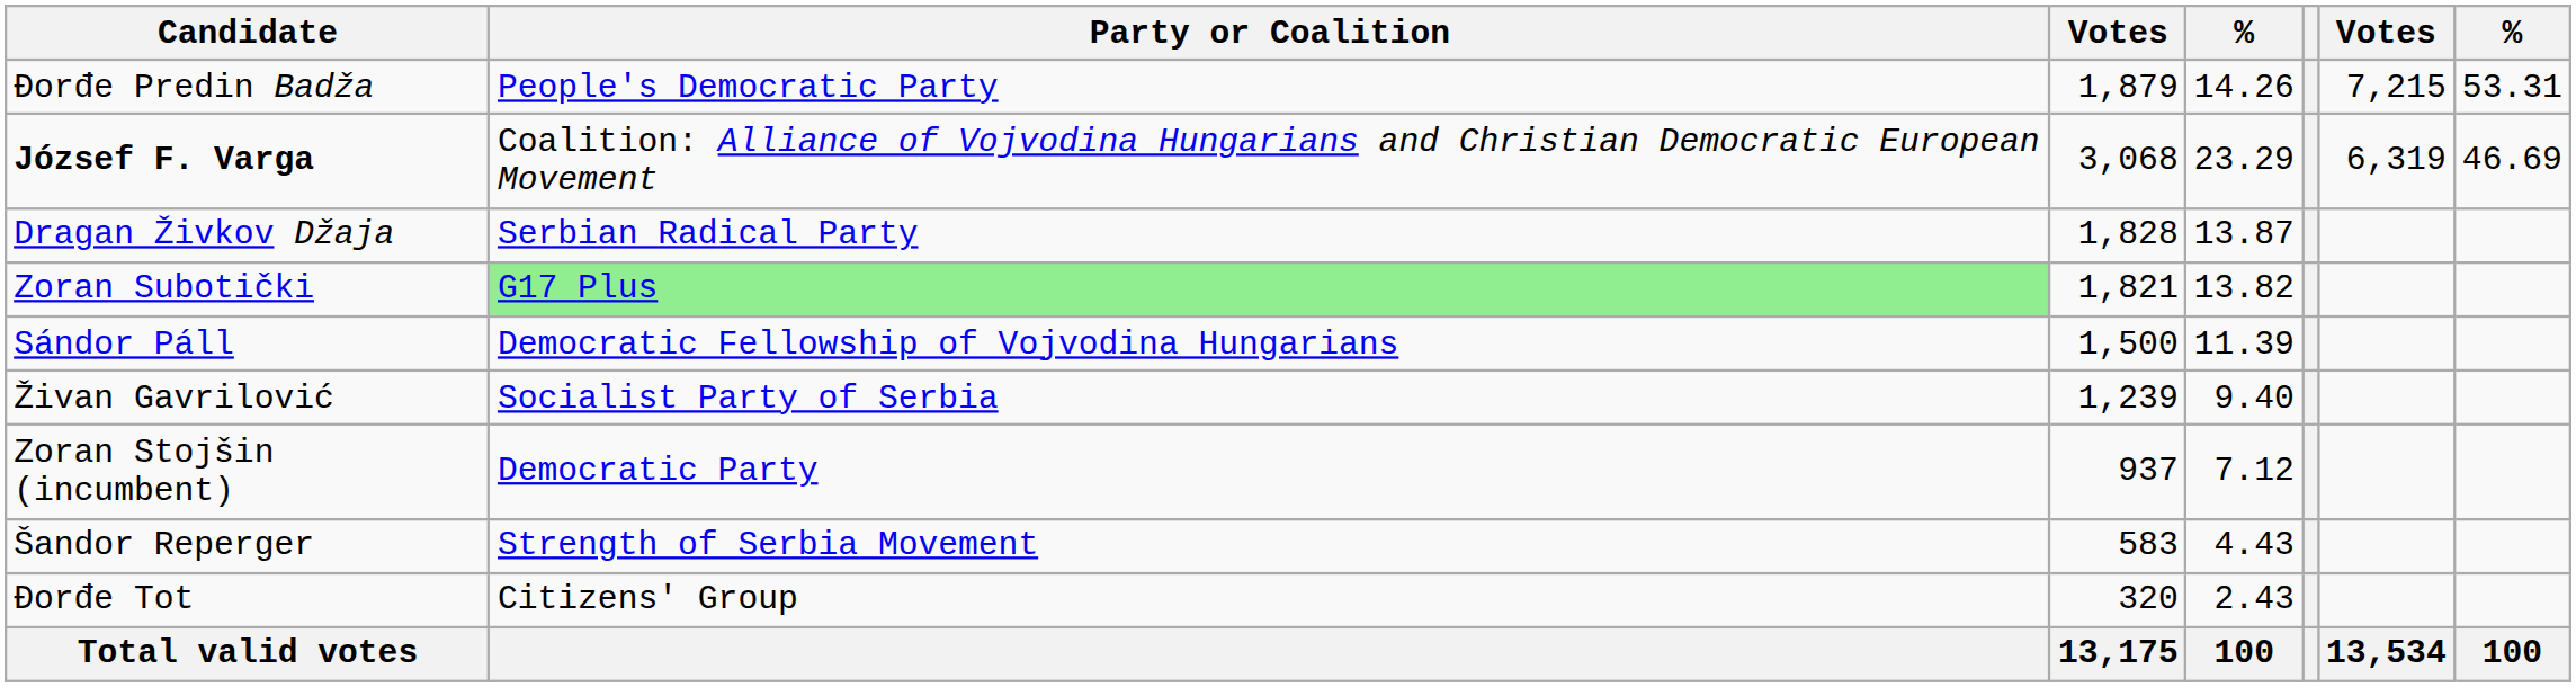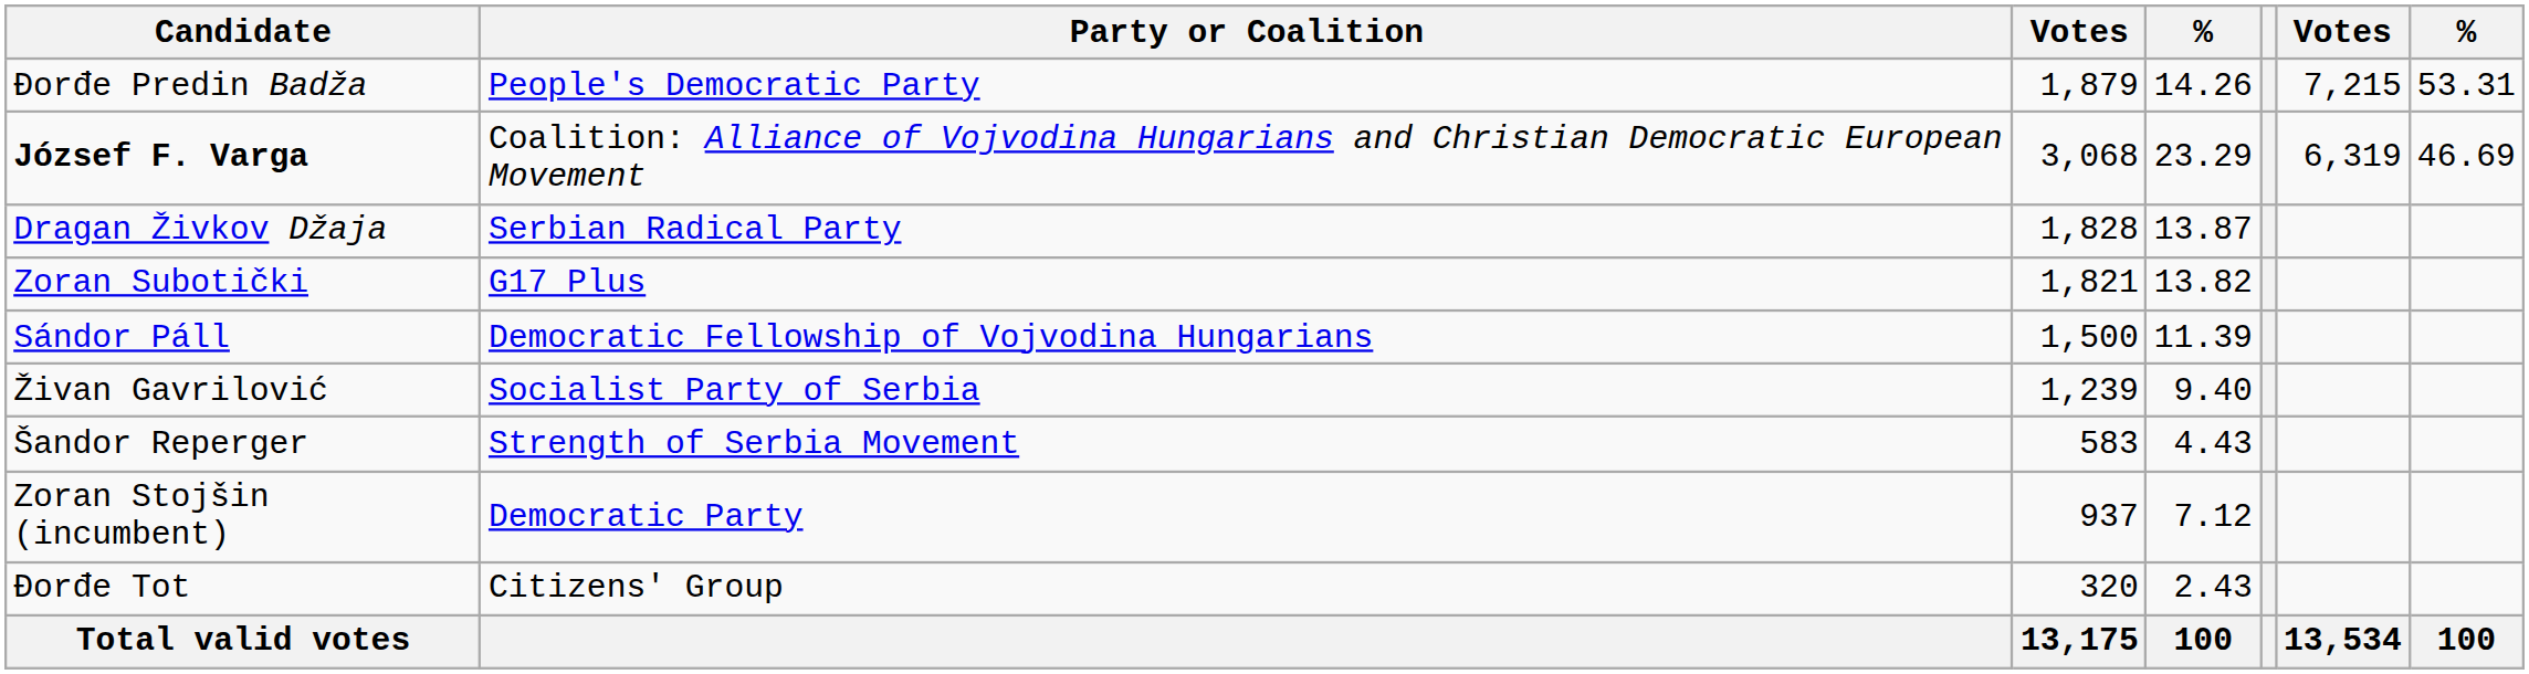 <table style="width:1000px;" class="wikitable">
 <tr>
 <th>Candidate</th>
 <th>Party or Coalition</th>
 <th>Votes</th>
 <th>%</th>
 <th></th>
 <th>Votes</th>
 <th>%</th>
 </tr>
 <tr>
 <td align="left">Đorđe Predin <em>Badža</em></td>
 <td align="left"><a href='#'>People's Democratic Party</a></td>
 <td align="right">1,879</td>
 <td align="right">14.26</td>
 <th align="left"></th>
 <td align="right">7,215</td>
 <td align="right">53.31</td>
 </tr>
 <tr>
 <td align="left"><strong>József F. Varga</strong></td>
 <td align="left">Coalition: <em><a href='#'>Alliance of Vojvodina Hungarians</a> and Christian Democratic European Movement</em></td>
 <td align="right">3,068</td>
 <td align="right">23.29</td>
 <th align="left"></th>
 <td align="right">6,319</td>
 <td align="right">46.69</td>
 </tr>
 <tr>
 <td align="left"><a href='#'>Dragan Živkov</a> <em>Džaja</em></td>
 <td align="left"><a href='#'>Serbian Radical Party</a></td>
 <td align="right">1,828</td>
 <td align="right">13.87</td>
 <th align="left"></th>
 <td align="right"></td>
 <td align="right"></td>
 </tr>
 <tr>
 <td align="left"><a href='#'>Zoran Subotički</a></td>
-<td align="left" style="background: lightgreen;"><a href='#'>G17 Plus</a></td>
+<td align="left"><a href='#'>G17 Plus</a></td>
 <td align="right">1,821</td>
 <td align="right">13.82</td>
 <th align="left"></th>
 <td align="right"></td>
 <td align="right"></td>
 </tr>
 <tr>
 <td align="left"><a href='#'>Sándor Páll</a></td>
 <td align="left"><a href='#'>Democratic Fellowship of Vojvodina Hungarians</a></td>
 <td align="right">1,500</td>
 <td align="right">11.39</td>
 <th align="left"></th>
 <td align="right"></td>
 <td align="right"></td>
 </tr>
 <tr>
 <td align="left">Živan Gavrilović</td>
 <td align="left"><a href='#'>Socialist Party of Serbia</a></td>
 <td align="right">1,239</td>
 <td align="right">9.40</td>
 <th align="left"></th>
 <td align="right"></td>
 <td align="right"></td>
 </tr>
 <tr>
-<td align="left">Zoran Stojšin (incumbent)</td>
-<td align="left"><a href='#'>Democratic Party</a></td>
-<td align="right">937</td>
-<td align="right">7.12</td>
+<td align="left">Šandor Reperger</td>
+<td align="left"><a href='#'>Strength of Serbia Movement</a></td>
+<td align="right">583</td>
+<td align="right">4.43</td>
 <th align="left"></th>
 <td align="right"></td>
 <td align="right"></td>
 </tr>
 <tr>
-<td align="left">Šandor Reperger</td>
-<td align="left"><a href='#'>Strength of Serbia Movement</a></td>
-<td align="right">583</td>
-<td align="right">4.43</td>
+<td align="left">Zoran Stojšin (incumbent)</td>
+<td align="left"><a href='#'>Democratic Party</a></td>
+<td align="right">937</td>
+<td align="right">7.12</td>
 <th align="left"></th>
 <td align="right"></td>
 <td align="right"></td>
 </tr>
 <tr>
 <td align="left">Đorđe Tot</td>
 <td align="left">Citizens' Group</td>
 <td align="right">320</td>
 <td align="right">2.43</td>
 <th align="left"></th>
 <td align="right"></td>
 <td align="right"></td>
 </tr>
 <tr>
 <th align="left">Total valid votes</th>
 <th align="left"></th>
 <th align="right">13,175</th>
 <th align="right">100</th>
 <th align="left"></th>
 <th align="right">13,534</th>
 <th align="right">100</th>
 </tr>
 </table>
